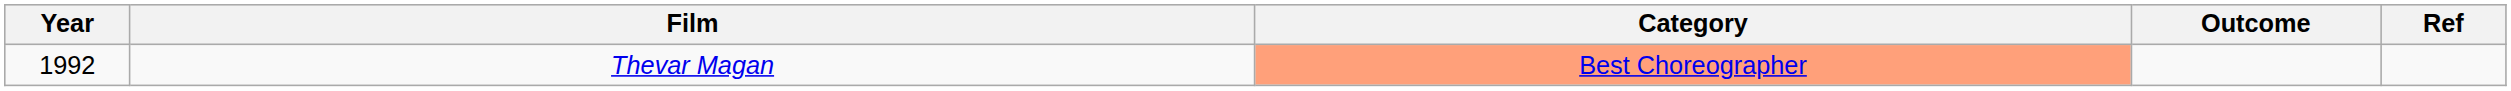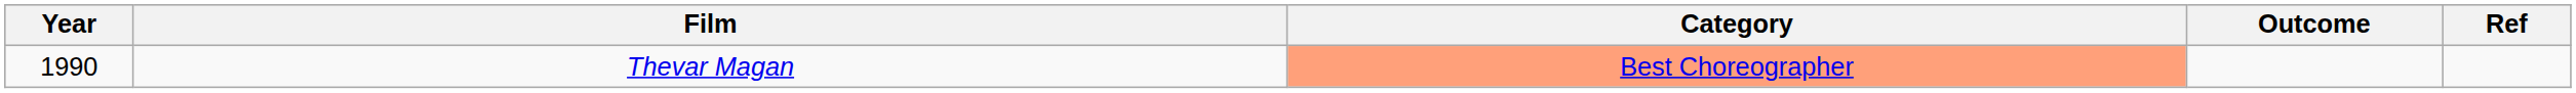 <table class="wikitable" style="width:100%;">
 <tr>
 <th width=5%>Year</th>
 <th style="width:45%;">Film</th>
 <th style="width:35%;">Category</th>
 <th style="width:10%;">Outcome</th>
 <th style="width:5%;">Ref</th>
 </tr>
 <tr>
-<td style="text-align:center;">1992</td>
+<td style="text-align:center;">1990</td>
 <td style="text-align:center;"><em><a href='#'>Thevar Magan</a></em></td>
 <td style="background: lightsalmon; text-align:center;"><a href='#'>Best Choreographer</a></td>
 <td></td>
 <td></td>
 </tr>
 </table>
